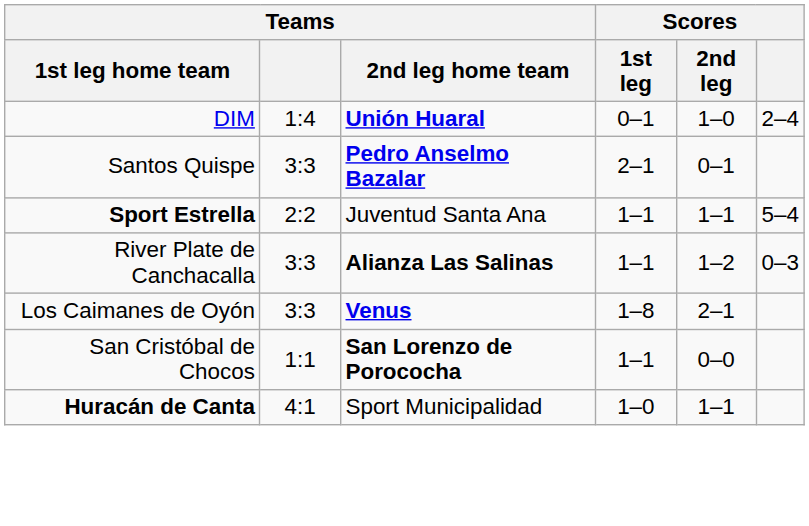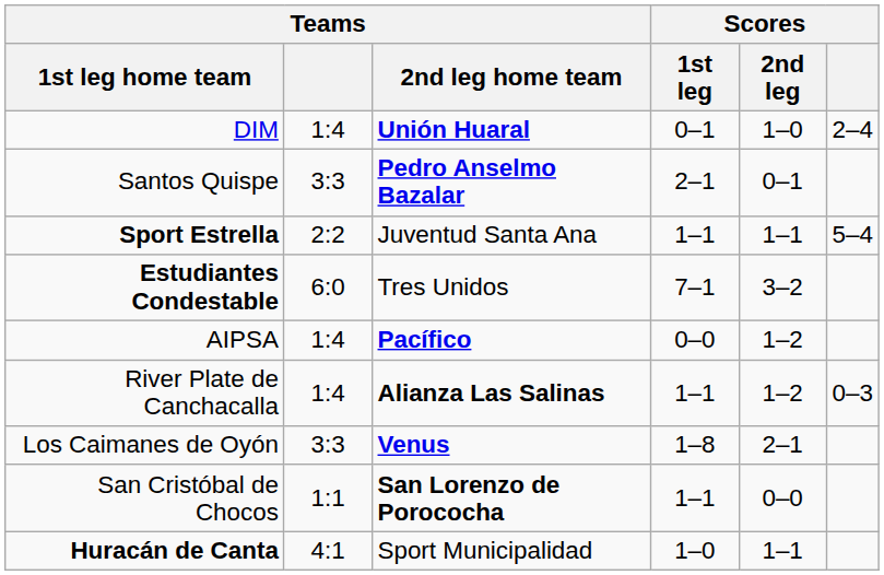 <table class="wikitable" style="text-align: center;">
 <tr>
 <th colspan=3>Teams</th>
 <th colspan=3>Scores</th>
 </tr>
 <tr>
 <th width="175">1st leg home team</th>
 <th width="50"></th>
 <th width="175">2nd leg home team</th>
 <th width="50">1st leg</th>
 <th width="50">2nd leg</th>
 <th></th>
 </tr>
 <tr>
 <td align=right><a href='#'>DIM</a></td>
 <td>1:4</td>
 <td align=left><strong><a href='#'>Unión Huaral</a></strong></td>
 <td>0–1</td>
 <td>1–0</td>
 <td>2–4</td>
 </tr>
 <tr>
 <td align=right>Santos Quispe</td>
 <td>3:3</td>
 <td align=left><strong><a href='#'>Pedro Anselmo Bazalar</a></strong></td>
 <td>2–1</td>
 <td>0–1</td>
 <td></td>
 </tr>
 <tr>
 <td align=right><strong>Sport Estrella</strong></td>
 <td>2:2</td>
 <td align=left>Juventud Santa Ana</td>
 <td>1–1</td>
 <td>1–1</td>
 <td>5–4</td>
 </tr>
 <tr>
+<td align=right><strong>Estudiantes Condestable</strong></td>
+<td>6:0</td>
+<td align=left>Tres Unidos</td>
+<td>7–1</td>
+<td>3–2</td>
+<td></td>
+</tr>
+<tr>
+<td align=right>AIPSA</td>
+<td>1:4</td>
+<td align=left><strong><a href='#'>Pacífico</a></strong></td>
+<td>0–0</td>
+<td>1–2</td>
+<td></td>
+</tr>
+<tr>
 <td align=right>River Plate de Canchacalla</td>
-<td>3:3</td>
+<td>1:4</td>
 <td align=left><strong>Alianza Las Salinas</strong></td>
 <td>1–1</td>
 <td>1–2</td>
 <td>0–3</td>
 </tr>
 <tr>
 <td align=right>Los Caimanes de Oyón</td>
 <td>3:3</td>
 <td align=left><strong><a href='#'>Venus</a></strong></td>
 <td>1–8</td>
 <td>2–1</td>
 <td></td>
 </tr>
 <tr>
 <td align=right>San Cristóbal de Chocos</td>
 <td>1:1</td>
 <td align=left><strong>San Lorenzo de Porococha</strong></td>
 <td>1–1</td>
 <td>0–0</td>
 <td></td>
 </tr>
 <tr>
 <td align=right><strong>Huracán de Canta</strong></td>
 <td>4:1</td>
 <td align=left>Sport Municipalidad</td>
 <td>1–0</td>
 <td>1–1</td>
 <td></td>
 </tr>
 </table>
